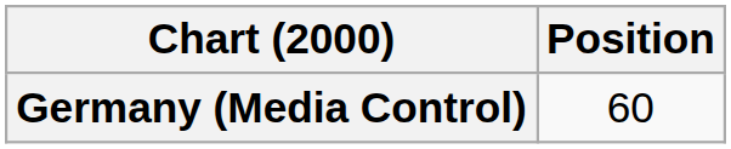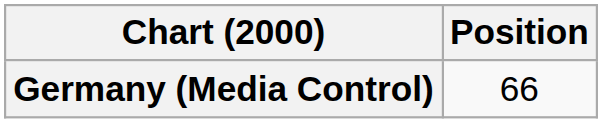 <table class="wikitable plainrowheaders" style="text-align:center">
 <tr>
 <th scope="col">Chart (2000)</th>
 <th scope="col">Position</th>
 </tr>
 <tr>
 <th scope="row">Germany (Media Control)</th>
-<td>60</td>
+<td>66</td>
 </tr>
 </table>
